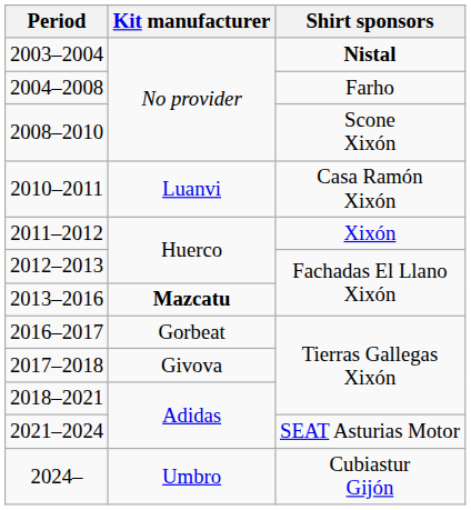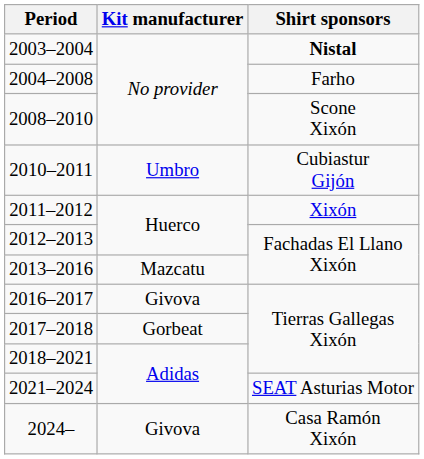 <table class="wikitable" style="text-align: center">
 <tr>
 <th>Period</th>
 <th><a href='#'>Kit</a> manufacturer</th>
 <th>Shirt sponsors</th>
 </tr>
 <tr>
 <td>2003–2004</td>
 <td rowspan=3><em>No provider</em></td>
 <td><strong>Nistal</strong></td>
 </tr>
 <tr>
 <td>2004–2008</td>
 <td>Farho</td>
 </tr>
 <tr>
 <td>2008–2010</td>
 <td>Scone<br>Xixón</td>
 </tr>
 <tr>
 <td>2010–2011</td>
-<td><a href='#'>Luanvi</a></td>
-<td>Casa Ramón<br>Xixón</td>
+<td><a href='#'>Umbro</a></td>
+<td>Cubiastur<br><a href='#'>Gijón</a></td>
 </tr>
 <tr>
 <td>2011–2012</td>
 <td rowspan=2>Huerco</td>
 <td><a href='#'>Xixón</a></td>
 </tr>
 <tr>
 <td>2012–2013</td>
 <td rowspan=2>Fachadas El Llano<br>Xixón</td>
 </tr>
 <tr>
 <td>2013–2016</td>
-<td><strong>Mazcatu</strong></td>
+<td>Mazcatu</td>
 </tr>
 <tr>
 <td>2016–2017</td>
-<td>Gorbeat</td>
+<td>Givova</td>
 <td rowspan=3>Tierras Gallegas<br>Xixón</td>
 </tr>
 <tr>
 <td>2017–2018</td>
-<td>Givova</td>
+<td>Gorbeat</td>
 </tr>
 <tr>
 <td>2018–2021</td>
 <td rowspan=2><a href='#'>Adidas</a></td>
 </tr>
 <tr>
 <td>2021–2024</td>
 <td><a href='#'>SEAT</a> Asturias Motor</td>
 </tr>
 <tr>
 <td>2024–</td>
-<td><a href='#'>Umbro</a></td>
-<td>Cubiastur<br><a href='#'>Gijón</a></td>
+<td>Givova</td>
+<td>Casa Ramón<br>Xixón</td>
 </tr>
 </table>
